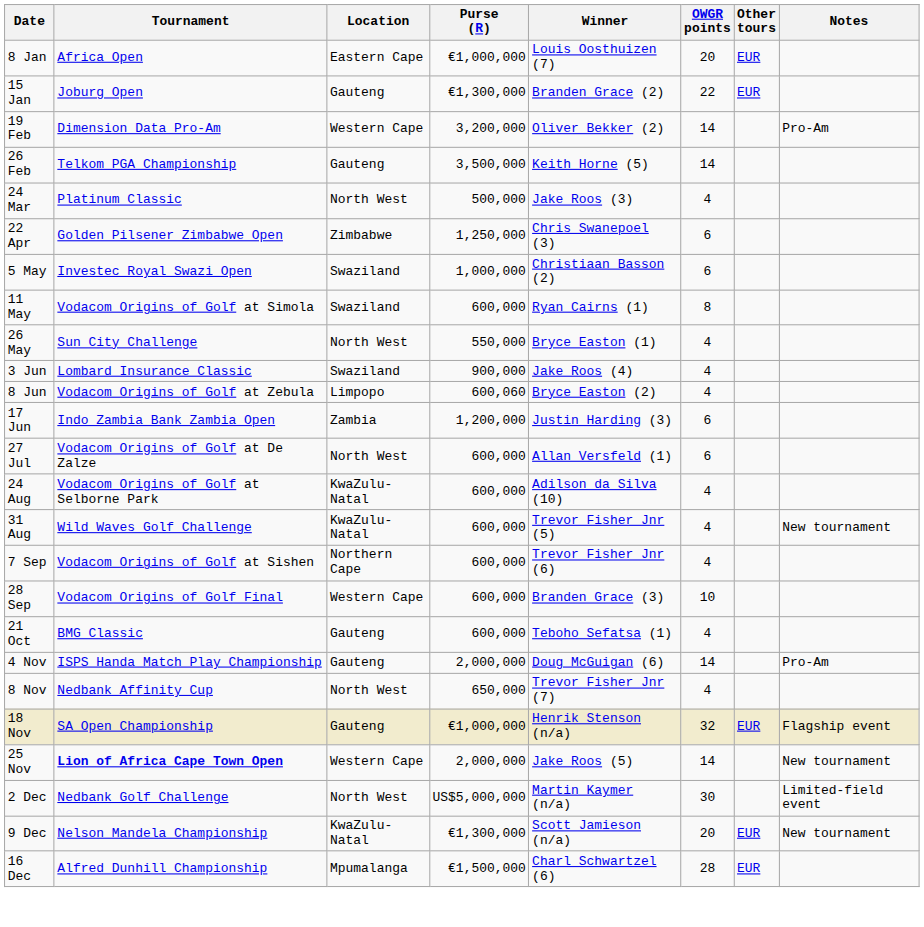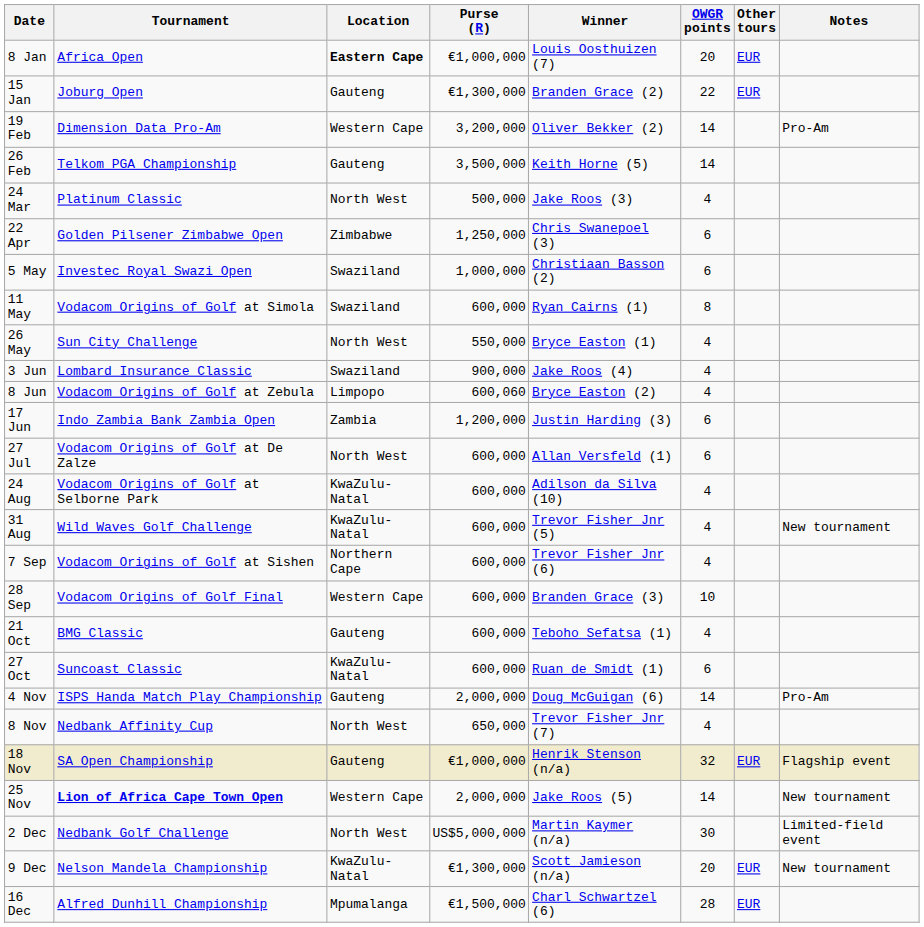 <table class="wikitable" style="font-size:95%">
 <tr>
 <th>Date</th>
 <th>Tournament</th>
 <th>Location</th>
 <th>Purse<br>(<a href='#'>R</a>)</th>
 <th>Winner</th>
 <th><a href='#'>OWGR</a><br>points</th>
 <th>Other<br>tours</th>
 <th>Notes</th>
 </tr>
 <tr>
 <td>8 Jan</td>
 <td><a href='#'>Africa Open</a></td>
-<td>Eastern Cape</td>
+<td><strong>Eastern Cape</strong></td>
 <td align=right>€1,000,000</td>
 <td> <a href='#'>Louis Oosthuizen</a> (7)</td>
 <td align=center>20</td>
 <td><a href='#'>EUR</a></td>
 <td></td>
 </tr>
 <tr>
 <td>15 Jan</td>
 <td><a href='#'>Joburg Open</a></td>
 <td>Gauteng</td>
 <td align=right>€1,300,000</td>
 <td> <a href='#'>Branden Grace</a> (2)</td>
 <td align=center>22</td>
 <td><a href='#'>EUR</a></td>
 <td></td>
 </tr>
 <tr>
 <td>19 Feb</td>
 <td><a href='#'>Dimension Data Pro-Am</a></td>
 <td>Western Cape</td>
 <td align=right>3,200,000</td>
 <td> <a href='#'>Oliver Bekker</a> (2)</td>
 <td align=center>14</td>
 <td></td>
 <td>Pro-Am</td>
 </tr>
 <tr>
 <td>26 Feb</td>
 <td><a href='#'>Telkom PGA Championship</a></td>
 <td>Gauteng</td>
 <td align=right>3,500,000</td>
 <td> <a href='#'>Keith Horne</a> (5)</td>
 <td align=center>14</td>
 <td></td>
 <td></td>
 </tr>
 <tr>
 <td>24 Mar</td>
 <td><a href='#'>Platinum Classic</a></td>
 <td>North West</td>
 <td align=right>500,000</td>
 <td> <a href='#'>Jake Roos</a> (3)</td>
 <td align=center>4</td>
 <td></td>
 <td></td>
 </tr>
 <tr>
 <td>22 Apr</td>
 <td><a href='#'>Golden Pilsener Zimbabwe Open</a></td>
 <td>Zimbabwe</td>
 <td align=right>1,250,000</td>
 <td> <a href='#'>Chris Swanepoel</a> (3)</td>
 <td align=center>6</td>
 <td></td>
 <td></td>
 </tr>
 <tr>
 <td>5 May</td>
 <td><a href='#'>Investec Royal Swazi Open</a></td>
 <td>Swaziland</td>
 <td align=right>1,000,000</td>
 <td> <a href='#'>Christiaan Basson</a> (2)</td>
 <td align=center>6</td>
 <td></td>
 <td></td>
 </tr>
 <tr>
 <td>11 May</td>
 <td><a href='#'>Vodacom Origins of Golf</a> at Simola</td>
 <td>Swaziland</td>
 <td align=right>600,000</td>
 <td> <a href='#'>Ryan Cairns</a> (1)</td>
 <td align=center>8</td>
 <td></td>
 <td></td>
 </tr>
 <tr>
 <td>26 May</td>
 <td><a href='#'>Sun City Challenge</a></td>
 <td>North West</td>
 <td align=right>550,000</td>
 <td> <a href='#'>Bryce Easton</a> (1)</td>
 <td align=center>4</td>
 <td></td>
 <td></td>
 </tr>
 <tr>
 <td>3 Jun</td>
 <td><a href='#'>Lombard Insurance Classic</a></td>
 <td>Swaziland</td>
 <td align=right>900,000</td>
 <td> <a href='#'>Jake Roos</a> (4)</td>
 <td align=center>4</td>
 <td></td>
 <td></td>
 </tr>
 <tr>
 <td>8 Jun</td>
 <td><a href='#'>Vodacom Origins of Golf</a> at Zebula</td>
 <td>Limpopo</td>
 <td align=right>600,060</td>
 <td> <a href='#'>Bryce Easton</a> (2)</td>
 <td align=center>4</td>
 <td></td>
 <td></td>
 </tr>
 <tr>
 <td>17 Jun</td>
 <td><a href='#'>Indo Zambia Bank Zambia Open</a></td>
 <td>Zambia</td>
 <td align=right>1,200,000</td>
 <td> <a href='#'>Justin Harding</a> (3)</td>
 <td align=center>6</td>
 <td></td>
 <td></td>
 </tr>
 <tr>
 <td>27 Jul</td>
 <td><a href='#'>Vodacom Origins of Golf</a> at De Zalze</td>
 <td>North West</td>
 <td align=right>600,000</td>
 <td> <a href='#'>Allan Versfeld</a> (1)</td>
 <td align=center>6</td>
 <td></td>
 <td></td>
 </tr>
 <tr>
 <td>24 Aug</td>
 <td><a href='#'>Vodacom Origins of Golf</a> at Selborne Park</td>
 <td>KwaZulu-Natal</td>
 <td align=right>600,000</td>
 <td> <a href='#'>Adilson da Silva</a> (10)</td>
 <td align=center>4</td>
 <td></td>
 <td></td>
 </tr>
 <tr>
 <td>31 Aug</td>
 <td><a href='#'>Wild Waves Golf Challenge</a></td>
 <td>KwaZulu-Natal</td>
 <td align=right>600,000</td>
 <td> <a href='#'>Trevor Fisher Jnr</a> (5)</td>
 <td align=center>4</td>
 <td></td>
 <td>New tournament</td>
 </tr>
 <tr>
 <td>7 Sep</td>
 <td><a href='#'>Vodacom Origins of Golf</a> at Sishen</td>
 <td>Northern Cape</td>
 <td align=right>600,000</td>
 <td> <a href='#'>Trevor Fisher Jnr</a> (6)</td>
 <td align=center>4</td>
 <td></td>
 <td></td>
 </tr>
 <tr>
 <td>28 Sep</td>
 <td><a href='#'>Vodacom Origins of Golf Final</a></td>
 <td>Western Cape</td>
 <td align=right>600,000</td>
 <td> <a href='#'>Branden Grace</a> (3)</td>
 <td align=center>10</td>
 <td></td>
 <td></td>
 </tr>
 <tr>
 <td>21 Oct</td>
 <td><a href='#'>BMG Classic</a></td>
 <td>Gauteng</td>
 <td align=right>600,000</td>
 <td> <a href='#'>Teboho Sefatsa</a> (1)</td>
 <td align=center>4</td>
 <td></td>
 <td></td>
 </tr>
 <tr>
+<td>27 Oct</td>
+<td><a href='#'>Suncoast Classic</a></td>
+<td>KwaZulu-Natal</td>
+<td align=right>600,000</td>
+<td> <a href='#'>Ruan de Smidt</a> (1)</td>
+<td align=center>6</td>
+<td></td>
+<td></td>
+</tr>
+<tr>
 <td>4 Nov</td>
 <td><a href='#'>ISPS Handa Match Play Championship</a></td>
 <td>Gauteng</td>
 <td align=right>2,000,000</td>
 <td> <a href='#'>Doug McGuigan</a> (6)</td>
 <td align=center>14</td>
 <td></td>
 <td>Pro-Am</td>
 </tr>
 <tr>
 <td>8 Nov</td>
 <td><a href='#'>Nedbank Affinity Cup</a></td>
 <td>North West</td>
 <td align=right>650,000</td>
 <td> <a href='#'>Trevor Fisher Jnr</a> (7)</td>
 <td align=center>4</td>
 <td></td>
 <td></td>
 </tr>
 <tr style="background:#f2ecce;">
 <td>18 Nov</td>
 <td><a href='#'>SA Open Championship</a></td>
 <td>Gauteng</td>
 <td align=right>€1,000,000</td>
 <td> <a href='#'>Henrik Stenson</a> (n/a)</td>
 <td align=center>32</td>
 <td><a href='#'>EUR</a></td>
 <td>Flagship event</td>
 </tr>
 <tr>
 <td>25 Nov</td>
 <td><strong><a href='#'>Lion of Africa Cape Town Open</a></strong></td>
 <td>Western Cape</td>
 <td align=right>2,000,000</td>
 <td> <a href='#'>Jake Roos</a> (5)</td>
 <td align=center>14</td>
 <td></td>
 <td>New tournament</td>
 </tr>
 <tr>
 <td>2 Dec</td>
 <td><a href='#'>Nedbank Golf Challenge</a></td>
 <td>North West</td>
 <td align=right>US$5,000,000</td>
 <td> <a href='#'>Martin Kaymer</a> (n/a)</td>
 <td align=center>30</td>
 <td></td>
 <td>Limited-field event</td>
 </tr>
 <tr>
 <td>9 Dec</td>
 <td><a href='#'>Nelson Mandela Championship</a></td>
 <td>KwaZulu-Natal</td>
 <td align=right>€1,300,000</td>
 <td> <a href='#'>Scott Jamieson</a> (n/a)</td>
 <td align=center>20</td>
 <td><a href='#'>EUR</a></td>
 <td>New tournament</td>
 </tr>
 <tr>
 <td>16 Dec</td>
 <td><a href='#'>Alfred Dunhill Championship</a></td>
 <td>Mpumalanga</td>
 <td align=right>€1,500,000</td>
 <td> <a href='#'>Charl Schwartzel</a> (6)</td>
 <td align=center>28</td>
 <td><a href='#'>EUR</a></td>
 <td></td>
 </tr>
 </table>
